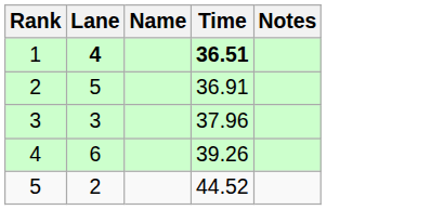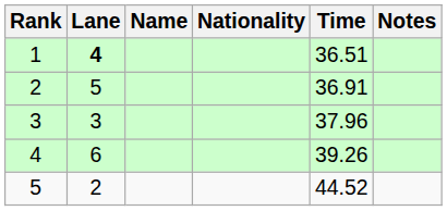 <table class="wikitable sortable" style="text-align:center">
 <tr>
 <th>Rank</th>
 <th>Lane</th>
 <th>Name</th>
+<th>Nationality</th>
 <th>Time</th>
 <th>Notes</th>
 </tr>
 <tr bgcolor=ccffcc>
 <td>1</td>
 <td><strong>4</strong></td>
 <td align=left></td>
-<td><strong>36.51</strong></td>
+<td align=left></td>
+<td>36.51</td>
 <td><strong></strong></td>
 </tr>
 <tr bgcolor=ccffcc>
 <td>2</td>
 <td>5</td>
+<td align=left></td>
 <td align=left></td>
 <td>36.91</td>
 <td><strong></strong></td>
 </tr>
 <tr bgcolor=ccffcc>
 <td>3</td>
 <td>3</td>
 <td align=left></td>
+<td align=left></td>
 <td>37.96</td>
 <td><strong></strong></td>
 </tr>
 <tr bgcolor=ccffcc>
 <td>4</td>
 <td>6</td>
+<td align=left></td>
 <td align=left></td>
 <td>39.26</td>
 <td><strong></strong></td>
 </tr>
 <tr>
 <td>5</td>
 <td>2</td>
 <td align=left></td>
+<td align=left></td>
 <td>44.52</td>
 <td></td>
 </tr>
 </table>
